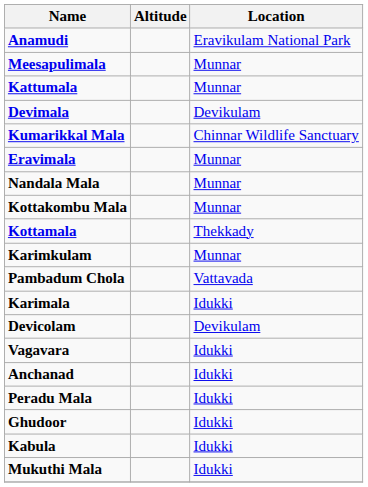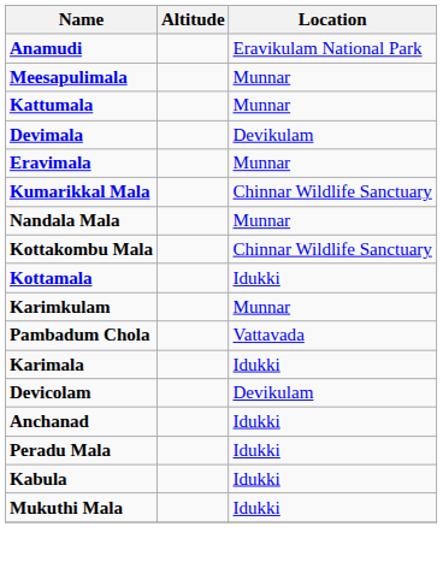 <table class="sortable wikitable">
 <tr ---->
 <th><strong>Name</strong></th>
 <th><strong>Altitude</strong></th>
 <th><strong>   Location     </strong></th>
 </tr>
 <tr ---->
 <td><strong><a href='#'>Anamudi</a></strong></td>
 <td></td>
 <td><a href='#'>Eravikulam National Park</a></td>
 </tr>
 <tr ---->
 <td><strong><a href='#'>Meesapulimala</a></strong></td>
 <td></td>
 <td><a href='#'>Munnar</a></td>
 </tr>
 <tr ---->
 <td><strong><a href='#'>Kattumala</a></strong></td>
 <td></td>
 <td><a href='#'>Munnar</a></td>
 </tr>
 <tr ---->
 <td><strong><a href='#'>Devimala</a></strong></td>
 <td></td>
 <td><a href='#'>Devikulam</a></td>
 </tr>
 <tr ---->
+<td><strong><a href='#'>Eravimala</a></strong></td>
+<td></td>
+<td><a href='#'>Munnar</a></td>
+</tr>
+<tr ---->
 <td><strong><a href='#'>Kumarikkal Mala</a></strong></td>
 <td></td>
 <td><a href='#'>Chinnar Wildlife Sanctuary</a></td>
-</tr>
-<tr ---->
-<td><strong><a href='#'>Eravimala</a></strong></td>
-<td></td>
-<td><a href='#'>Munnar</a></td>
 </tr>
 <tr ---->
 <td><strong>Nandala Mala</strong></td>
 <td></td>
 <td><a href='#'>Munnar</a></td>
 </tr>
 <tr ---->
 <td><strong>Kottakombu Mala</strong></td>
 <td></td>
-<td><a href='#'>Munnar</a></td>
+<td><a href='#'>Chinnar Wildlife Sanctuary</a></td>
 </tr>
 <tr ---->
 <td><strong><a href='#'>Kottamala</a></strong></td>
 <td></td>
-<td><a href='#'>Thekkady</a></td>
+<td><a href='#'>Idukki</a></td>
 </tr>
 <tr ---->
 <td><strong>Karimkulam</strong></td>
 <td></td>
 <td><a href='#'>Munnar</a></td>
 </tr>
 <tr ---->
 <td><strong>Pambadum Chola</strong></td>
 <td></td>
 <td><a href='#'>Vattavada</a></td>
 </tr>
 <tr ---->
 <td><strong>Karimala</strong></td>
 <td></td>
 <td><a href='#'>Idukki</a></td>
 </tr>
 <tr ---->
 <td><strong>Devicolam</strong></td>
 <td></td>
 <td><a href='#'>Devikulam</a></td>
 </tr>
 <tr ---->
-<td><strong>Vagavara</strong></td>
-<td></td>
-<td><a href='#'>Idukki</a></td>
-</tr>
-<tr ---->
 <td><strong>Anchanad</strong></td>
 <td></td>
 <td><a href='#'>Idukki</a></td>
 </tr>
 <tr ---->
 <td><strong>Peradu Mala</strong></td>
-<td></td>
-<td><a href='#'>Idukki</a></td>
-</tr>
-<tr ---->
-<td><strong>Ghudoor</strong></td>
 <td></td>
 <td><a href='#'>Idukki</a></td>
 </tr>
 <tr ---->
 <td><strong>Kabula</strong></td>
 <td></td>
 <td><a href='#'>Idukki</a></td>
 </tr>
 <tr ---->
 <td><strong>Mukuthi Mala</strong></td>
 <td></td>
 <td><a href='#'>Idukki</a></td>
 </tr>
 <tr ---->
 </tr>
 </table>
